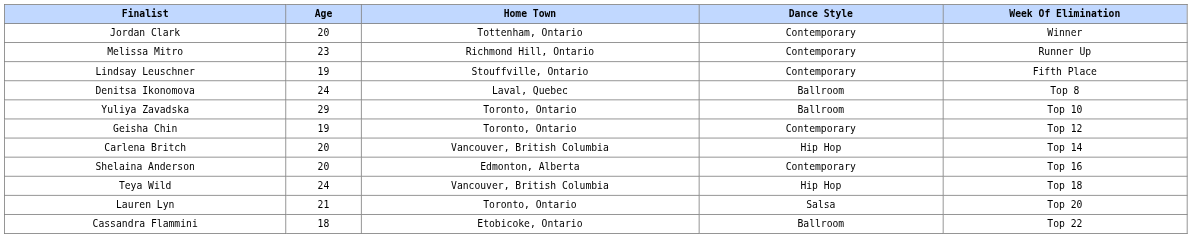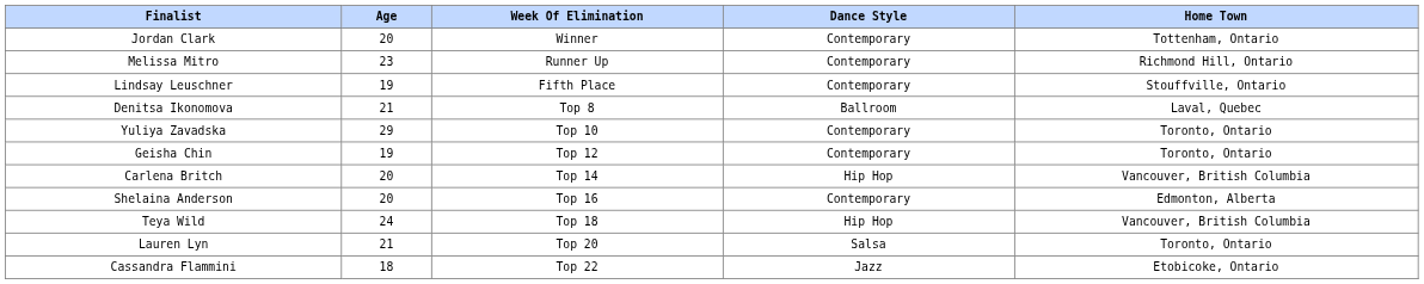 <table border="1" cellpadding="4" cellspacing="0" style="text-align:center; font-size:90%; border-collapse:collapse;" width=90%>
 <tr style="background:#C1D8FF;">
 <th width=15%>Finalist</th>
 <th width=4%; align=center>Age</th>
+<th width=13%>Week Of Elimination</th>
+<th width=13%>Dance Style</th>
 <th width=18%>Home Town</th>
-<th width=13%>Dance Style</th>
-<th width=13%>Week Of Elimination</th>
 </tr>
 <tr>
 <td>Jordan Clark</td>
 <td>20</td>
+<td>Winner</td>
+<td>Contemporary</td>
 <td>Tottenham, Ontario</td>
-<td>Contemporary</td>
-<td>Winner</td>
 </tr>
 <tr>
 <td>Melissa Mitro</td>
 <td>23</td>
+<td>Runner Up</td>
+<td>Contemporary</td>
 <td>Richmond Hill, Ontario</td>
-<td>Contemporary</td>
-<td>Runner Up</td>
 </tr>
 <tr>
 <td>Lindsay Leuschner</td>
 <td>19</td>
+<td>Fifth Place</td>
+<td>Contemporary</td>
 <td>Stouffville, Ontario</td>
-<td>Contemporary</td>
-<td>Fifth Place</td>
 </tr>
 <tr>
 <td>Denitsa Ikonomova</td>
-<td>24</td>
+<td>21</td>
+<td>Top 8</td>
+<td>Ballroom</td>
 <td>Laval, Quebec</td>
-<td>Ballroom</td>
-<td>Top 8</td>
 </tr>
 <tr>
 <td>Yuliya Zavadska</td>
 <td>29</td>
+<td>Top 10</td>
+<td>Contemporary</td>
 <td>Toronto, Ontario</td>
-<td>Ballroom</td>
-<td>Top 10</td>
 </tr>
 <tr>
 <td>Geisha Chin</td>
 <td>19</td>
+<td>Top 12</td>
+<td>Contemporary</td>
 <td>Toronto, Ontario</td>
-<td>Contemporary</td>
-<td>Top 12</td>
 </tr>
 <tr>
 <td>Carlena Britch</td>
 <td>20</td>
+<td>Top 14</td>
+<td>Hip Hop</td>
 <td>Vancouver, British Columbia</td>
-<td>Hip Hop</td>
-<td>Top 14</td>
 </tr>
 <tr>
 <td>Shelaina Anderson</td>
 <td>20</td>
+<td>Top 16</td>
+<td>Contemporary</td>
 <td>Edmonton, Alberta</td>
-<td>Contemporary</td>
-<td>Top 16</td>
 </tr>
 <tr>
 <td>Teya Wild</td>
 <td>24</td>
+<td>Top 18</td>
+<td>Hip Hop</td>
 <td>Vancouver, British Columbia</td>
-<td>Hip Hop</td>
-<td>Top 18</td>
 </tr>
 <tr>
 <td>Lauren Lyn</td>
 <td>21</td>
+<td>Top 20</td>
+<td>Salsa</td>
 <td>Toronto, Ontario</td>
-<td>Salsa</td>
-<td>Top 20</td>
 </tr>
 <tr>
 <td>Cassandra Flammini</td>
 <td>18</td>
+<td>Top 22</td>
+<td>Jazz</td>
 <td>Etobicoke, Ontario</td>
-<td>Ballroom</td>
-<td>Top 22</td>
 </tr>
 </table>
